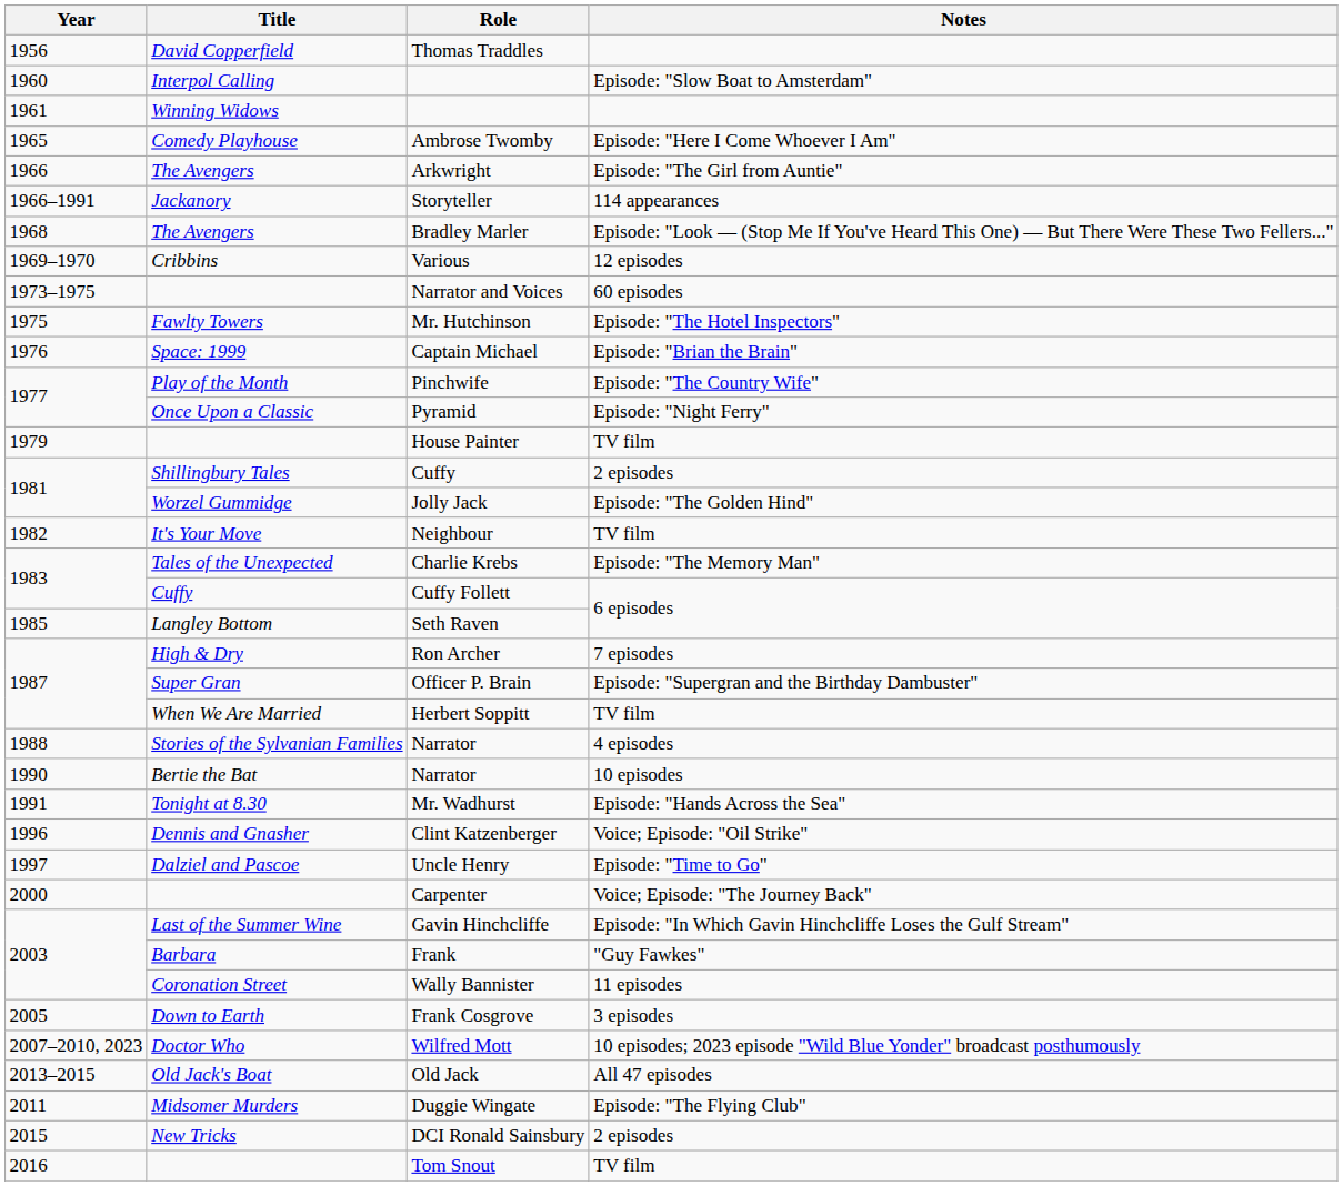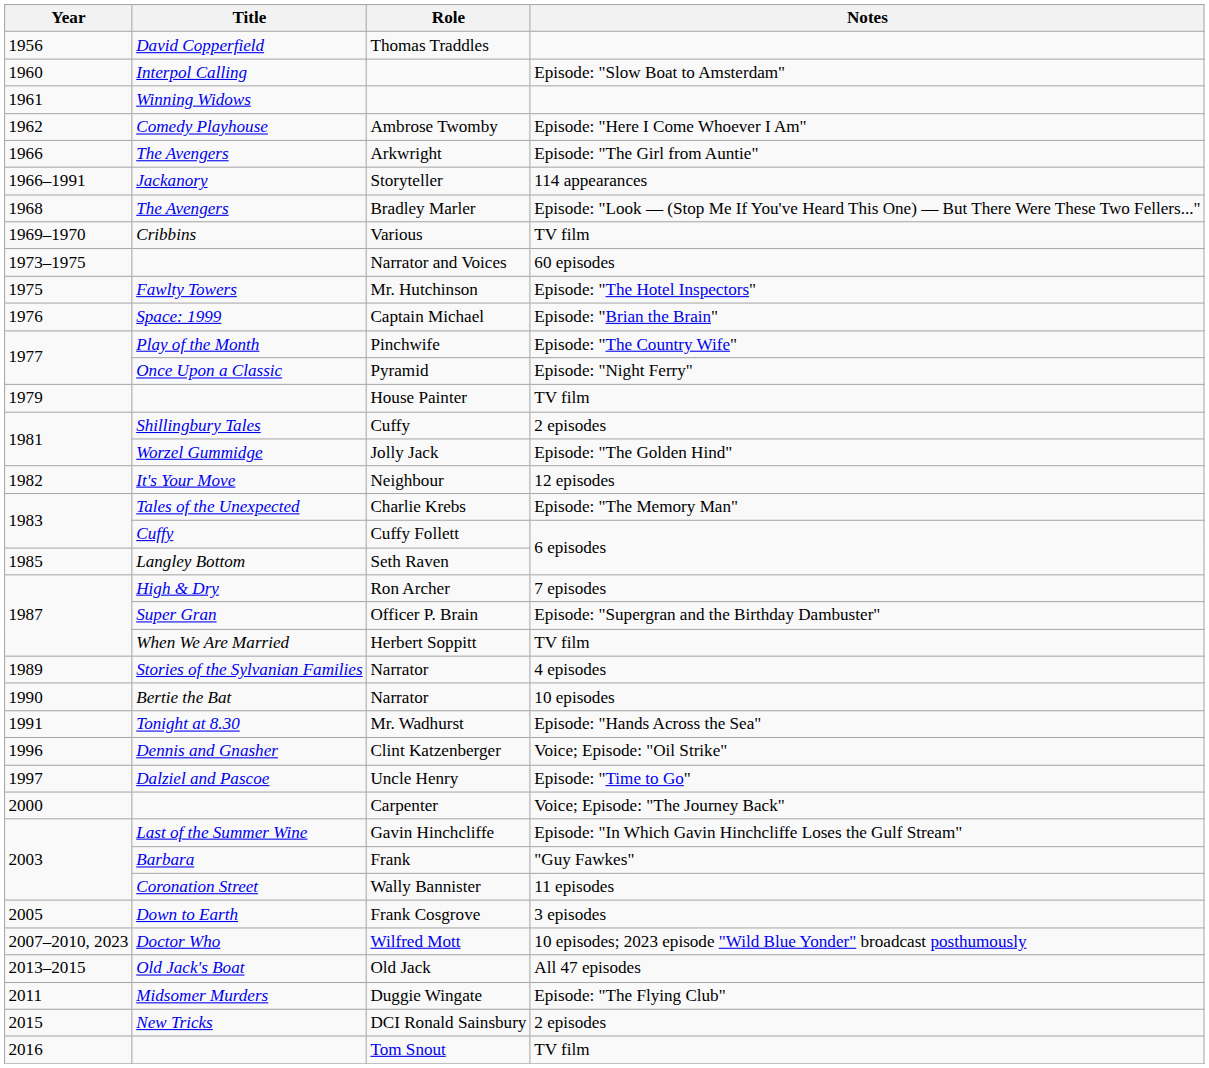 <table class="wikitable sortable">
 <tr>
 <th>Year</th>
 <th>Title</th>
 <th>Role</th>
 <th>Notes</th>
 </tr>
 <tr>
 <td>1956</td>
 <td><em><a href='#'>David Copperfield</a></em></td>
 <td>Thomas Traddles</td>
 <td></td>
 </tr>
 <tr>
 <td>1960</td>
 <td><em><a href='#'>Interpol Calling</a></em></td>
 <td></td>
 <td>Episode: "Slow Boat to Amsterdam"</td>
 </tr>
 <tr>
 <td>1961</td>
 <td><em><a href='#'>Winning Widows</a></em></td>
 <td></td>
 <td></td>
 </tr>
 <tr>
-<td>1965</td>
+<td>1962</td>
 <td><em><a href='#'>Comedy Playhouse</a></em></td>
 <td>Ambrose Twomby</td>
 <td>Episode: "Here I Come Whoever I Am"</td>
 </tr>
 <tr>
 <td>1966</td>
 <td><em><a href='#'>The Avengers</a></em></td>
 <td>Arkwright</td>
 <td>Episode: "The Girl from Auntie"</td>
 </tr>
 <tr>
 <td>1966–1991</td>
 <td><em><a href='#'>Jackanory</a></em></td>
 <td>Storyteller</td>
 <td>114 appearances</td>
 </tr>
 <tr>
 <td>1968</td>
 <td><em><a href='#'>The Avengers</a></em></td>
 <td>Bradley Marler</td>
 <td>Episode: "Look — (Stop Me If You've Heard This One) — But There Were These Two Fellers..."</td>
 </tr>
 <tr>
 <td>1969–1970</td>
 <td><em>Cribbins</em></td>
 <td>Various</td>
-<td>12 episodes</td>
+<td>TV film</td>
 </tr>
 <tr>
 <td>1973–1975</td>
 <td><em></em></td>
 <td>Narrator and Voices</td>
 <td>60 episodes</td>
 </tr>
 <tr>
 <td>1975</td>
 <td><em><a href='#'>Fawlty Towers</a></em></td>
 <td>Mr. Hutchinson</td>
 <td>Episode: "<a href='#'>The Hotel Inspectors</a>"</td>
 </tr>
 <tr>
 <td>1976</td>
 <td><em><a href='#'>Space: 1999</a></em></td>
 <td>Captain Michael</td>
 <td>Episode: "<a href='#'>Brian the Brain</a>"</td>
 </tr>
 <tr>
 <td rowspan="2">1977</td>
 <td><em><a href='#'>Play of the Month</a></em></td>
 <td>Pinchwife</td>
 <td>Episode: "<a href='#'>The Country Wife</a>"</td>
 </tr>
 <tr>
 <td><em><a href='#'>Once Upon a Classic</a></em></td>
 <td>Pyramid</td>
 <td>Episode: "Night Ferry"</td>
 </tr>
 <tr>
 <td>1979</td>
 <td><em></em></td>
 <td>House Painter</td>
 <td>TV film</td>
 </tr>
 <tr>
 <td rowspan="2">1981</td>
 <td><em><a href='#'>Shillingbury Tales</a></em></td>
 <td>Cuffy</td>
 <td>2 episodes</td>
 </tr>
 <tr>
 <td><em><a href='#'>Worzel Gummidge</a></em></td>
 <td>Jolly Jack</td>
 <td>Episode: "The Golden Hind"</td>
 </tr>
 <tr>
 <td>1982</td>
 <td><em><a href='#'>It's Your Move</a></em></td>
 <td>Neighbour</td>
-<td>TV film</td>
+<td>12 episodes</td>
 </tr>
 <tr>
 <td rowspan="2">1983</td>
 <td><em><a href='#'>Tales of the Unexpected</a></em></td>
 <td>Charlie Krebs</td>
 <td>Episode: "The Memory Man"</td>
 </tr>
 <tr>
 <td><em><a href='#'>Cuffy</a></em></td>
 <td>Cuffy Follett</td>
 <td rowspan="2">6 episodes</td>
 </tr>
 <tr>
 <td>1985</td>
 <td><em>Langley Bottom</em></td>
 <td>Seth Raven</td>
 </tr>
 <tr>
 <td rowspan="3">1987</td>
 <td><em><a href='#'>High & Dry</a></em></td>
 <td>Ron Archer</td>
 <td>7 episodes</td>
 </tr>
 <tr>
 <td><em><a href='#'>Super Gran</a></em></td>
 <td>Officer P. Brain</td>
 <td>Episode: "Supergran and the Birthday Dambuster"</td>
 </tr>
 <tr>
 <td><em>When We Are Married</em></td>
 <td>Herbert Soppitt</td>
 <td>TV film</td>
 </tr>
 <tr>
-<td>1988</td>
+<td>1989</td>
 <td><em><a href='#'>Stories of the Sylvanian Families</a></em></td>
 <td>Narrator</td>
 <td>4 episodes</td>
 </tr>
 <tr>
 <td>1990</td>
 <td><em>Bertie the Bat</em></td>
 <td>Narrator</td>
 <td>10 episodes</td>
 </tr>
 <tr>
 <td>1991</td>
 <td><em><a href='#'>Tonight at 8.30</a></em></td>
 <td>Mr. Wadhurst</td>
 <td>Episode: "Hands Across the Sea"</td>
 </tr>
 <tr>
 <td>1996</td>
 <td><em><a href='#'>Dennis and Gnasher</a></em></td>
 <td>Clint Katzenberger</td>
 <td>Voice; Episode: "Oil Strike"</td>
 </tr>
 <tr>
 <td>1997</td>
 <td><em><a href='#'>Dalziel and Pascoe</a></em></td>
 <td>Uncle Henry</td>
 <td>Episode: "<a href='#'>Time to Go</a>"</td>
 </tr>
 <tr>
 <td>2000</td>
 <td><em></em></td>
 <td>Carpenter</td>
 <td>Voice; Episode: "The Journey Back"</td>
 </tr>
 <tr>
 <td rowspan="3">2003</td>
 <td><em><a href='#'>Last of the Summer Wine</a></em></td>
 <td>Gavin Hinchcliffe</td>
 <td>Episode: "In Which Gavin Hinchcliffe Loses the Gulf Stream"</td>
 </tr>
 <tr>
 <td><em><a href='#'>Barbara</a></em></td>
 <td>Frank</td>
 <td>"Guy Fawkes"</td>
 </tr>
 <tr>
 <td><em><a href='#'>Coronation Street</a></em></td>
 <td>Wally Bannister</td>
 <td>11 episodes</td>
 </tr>
 <tr>
 <td>2005</td>
 <td><em><a href='#'>Down to Earth</a></em></td>
 <td>Frank Cosgrove</td>
 <td>3 episodes</td>
 </tr>
 <tr>
 <td>2007–2010, 2023</td>
 <td><em><a href='#'>Doctor Who</a></em></td>
 <td><a href='#'>Wilfred Mott</a></td>
 <td>10 episodes; 2023 episode <a href='#'>"Wild Blue Yonder"</a> broadcast <a href='#'>posthumously</a></td>
 </tr>
 <tr>
 <td>2013–2015</td>
 <td><em><a href='#'>Old Jack's Boat</a></em></td>
 <td>Old Jack</td>
 <td>All 47 episodes</td>
 </tr>
 <tr>
 <td>2011</td>
 <td><em><a href='#'>Midsomer Murders</a></em></td>
 <td>Duggie Wingate</td>
 <td>Episode: "The Flying Club"</td>
 </tr>
 <tr>
 <td>2015</td>
 <td><em><a href='#'>New Tricks</a></em></td>
 <td>DCI Ronald Sainsbury</td>
 <td>2 episodes</td>
 </tr>
 <tr>
 <td>2016</td>
 <td><em></em></td>
 <td><a href='#'>Tom Snout</a></td>
 <td>TV film</td>
 </tr>
 </table>
